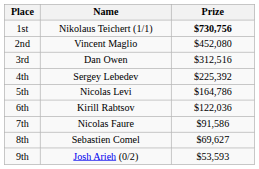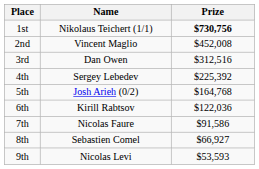 <table class="wikitable">
 <tr>
 <th width="50">Place</th>
 <th width="200">Name</th>
 <th width="125">Prize</th>
 </tr>
 <tr>
 <td align = "center">1st</td>
 <td align = "center">Nikolaus Teichert (1/1)</td>
 <td align = "center"><strong>$730,756</strong></td>
 </tr>
 <tr>
 <td align = "center">2nd</td>
 <td align = "center">Vincent Maglio</td>
-<td align = "center">$452,080</td>
+<td align = "center">$452,008</td>
 </tr>
 <tr>
 <td align = "center">3rd</td>
 <td align = "center">Dan Owen</td>
 <td align = "center">$312,516</td>
 </tr>
 <tr>
 <td align = "center">4th</td>
 <td align = "center">Sergey Lebedev</td>
 <td align = "center">$225,392</td>
 </tr>
 <tr>
 <td align = "center">5th</td>
-<td align = "center">Nicolas Levi</td>
-<td align = "center">$164,786</td>
+<td align = "center"><a href='#'>Josh Arieh</a> (0/2)</td>
+<td align = "center">$164,768</td>
 </tr>
 <tr>
 <td align = "center">6th</td>
 <td align = "center">Kirill Rabtsov</td>
 <td align = "center">$122,036</td>
 </tr>
 <tr>
 <td align = "center">7th</td>
 <td align = "center">Nicolas Faure</td>
 <td align = "center">$91,586</td>
 </tr>
 <tr>
 <td align = "center">8th</td>
 <td align = "center">Sebastien Comel</td>
-<td align = "center">$69,627</td>
+<td align = "center">$66,927</td>
 </tr>
 <tr>
 <td align = "center">9th</td>
-<td align = "center"><a href='#'>Josh Arieh</a> (0/2)</td>
+<td align = "center">Nicolas Levi</td>
 <td align = "center">$53,593</td>
 </tr>
 </table>
